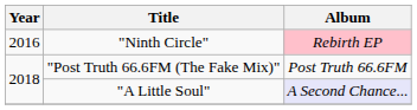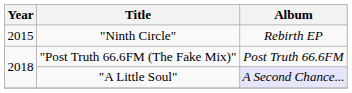 <table class="wikitable" style="text-align: center;">
 <tr>
 <th>Year</th>
 <th>Title</th>
 <th>Album</th>
 </tr>
 <tr>
-<td>2016</td>
+<td>2015</td>
 <td>"Ninth Circle"</td>
-<td style="background: pink;"><em>Rebirth EP</em></td>
+<td><em>Rebirth EP</em></td>
 </tr>
 <tr>
 <td rowspan="2">2018</td>
 <td>"Post Truth 66.6FM (The Fake Mix)"</td>
 <td><em>Post Truth 66.6FM</em></td>
 </tr>
 <tr>
 <td>"A Little Soul"</td>
 <td style="background: lavender;"><em>A Second Chance...</em></td>
 </tr>
 <tr>
 </tr>
 </table>
